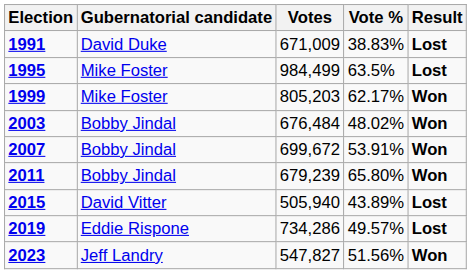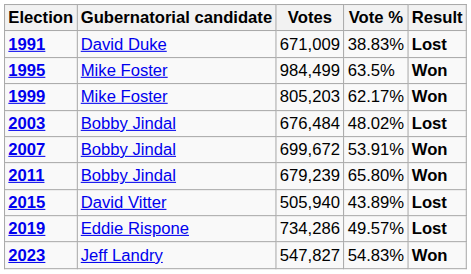 <table class="wikitable">
 <tr>
 <th>Election</th>
 <th>Gubernatorial candidate</th>
 <th>Votes</th>
 <th>Vote %</th>
 <th>Result</th>
 </tr>
 <tr>
 <td><strong><a href='#'>1991</a></strong></td>
 <td><a href='#'>David Duke</a></td>
 <td>671,009</td>
 <td>38.83%</td>
 <td><strong>Lost</strong> </td>
 </tr>
 <tr>
 <td><strong><a href='#'>1995</a></strong></td>
 <td><a href='#'>Mike Foster</a></td>
 <td>984,499</td>
 <td>63.5%</td>
-<td><strong>Lost</strong> </td>
+<td><strong>Won</strong> </td>
 </tr>
 <tr>
 <td><strong><a href='#'>1999</a></strong></td>
 <td><a href='#'>Mike Foster</a></td>
 <td>805,203</td>
 <td>62.17%</td>
 <td><strong>Won</strong> </td>
 </tr>
 <tr>
 <td><strong><a href='#'>2003</a></strong></td>
 <td><a href='#'>Bobby Jindal</a></td>
 <td>676,484</td>
 <td>48.02%</td>
-<td><strong>Won</strong> </td>
+<td><strong>Lost</strong> </td>
 </tr>
 <tr>
 <td><strong><a href='#'>2007</a></strong></td>
 <td><a href='#'>Bobby Jindal</a></td>
 <td>699,672</td>
 <td>53.91%</td>
 <td><strong>Won</strong> </td>
 </tr>
 <tr>
 <td><strong><a href='#'>2011</a></strong></td>
 <td><a href='#'>Bobby Jindal</a></td>
 <td>679,239</td>
 <td>65.80%</td>
 <td><strong>Won</strong> </td>
 </tr>
 <tr>
 <td><strong><a href='#'>2015</a></strong></td>
 <td><a href='#'>David Vitter</a></td>
 <td>505,940</td>
 <td>43.89%</td>
 <td><strong>Lost</strong> </td>
 </tr>
 <tr>
 <td><strong><a href='#'>2019</a></strong></td>
 <td><a href='#'>Eddie Rispone</a></td>
 <td>734,286</td>
 <td>49.57%</td>
 <td><strong>Lost</strong> </td>
 </tr>
 <tr>
 <td><strong><a href='#'>2023</a></strong></td>
 <td><a href='#'>Jeff Landry</a></td>
 <td>547,827</td>
-<td>51.56%</td>
+<td>54.83%</td>
 <td><strong>Won</strong> </td>
 </tr>
 </table>
